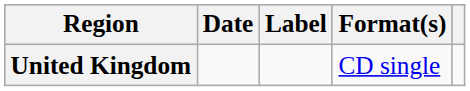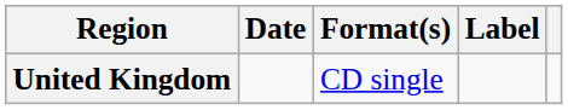 <table class="wikitable plainrowheaders">
 <tr>
 <th scope="col">Region</th>
 <th scope="col">Date</th>
+<th scope="col">Format(s)</th>
 <th scope="col">Label</th>
-<th scope="col">Format(s)</th>
 <th scope="col"></th>
 </tr>
 <tr>
 <th scope="row">United Kingdom</th>
 <td></td>
+<td><a href='#'>CD single</a></td>
 <td></td>
-<td><a href='#'>CD single</a></td>
 <td style="text-align:center;"></td>
 </tr>
 </table>
